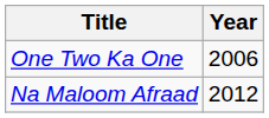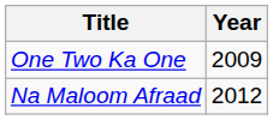 <table class="wikitable table">
 <tr>
 <th>Title</th>
 <th>Year</th>
 </tr>
 <tr>
 <td><em><a href='#'>One Two Ka One</a></em></td>
-<td>2006</td>
+<td>2009</td>
 </tr>
 <tr>
 <td><em><a href='#'>Na Maloom Afraad</a></em></td>
 <td>2012</td>
 </tr>
 </table>
